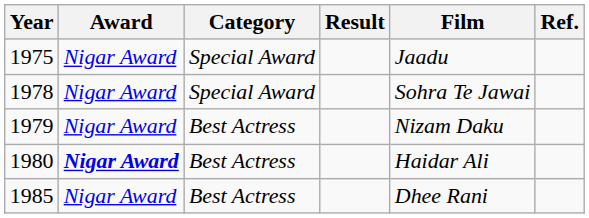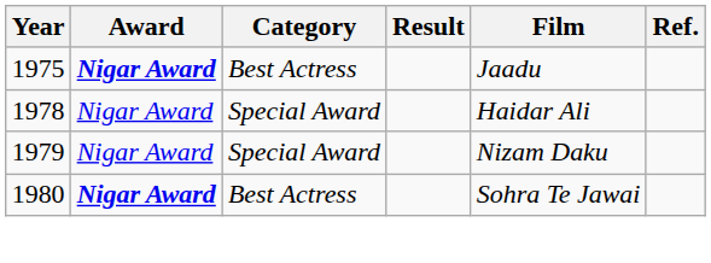 <table class="wikitable">
 <tr>
 <th>Year</th>
 <th>Award</th>
 <th>Category</th>
 <th>Result</th>
 <th>Film</th>
 <th>Ref.</th>
 </tr>
 <tr>
 <td>1975</td>
-<td><em><a href='#'>Nigar Award</a></em></td>
-<td><em>Special Award</em></td>
+<td><strong><em><a href='#'>Nigar Award</a></em></strong></td>
+<td><em>Best Actress</em></td>
 <td></td>
 <td><em>Jaadu</em></td>
 <td></td>
 </tr>
 <tr>
 <td>1978</td>
 <td><em><a href='#'>Nigar Award</a></em></td>
 <td><em>Special Award</em></td>
 <td></td>
-<td><em>Sohra Te Jawai</em></td>
+<td><em>Haidar Ali</em></td>
 <td></td>
 </tr>
 <tr>
 <td>1979</td>
 <td><em><a href='#'>Nigar Award</a></em></td>
-<td><em>Best Actress</em></td>
+<td><em>Special Award</em></td>
 <td></td>
 <td><em>Nizam Daku</em></td>
 <td></td>
 </tr>
 <tr>
 <td>1980</td>
 <td><strong><em><a href='#'>Nigar Award</a></em></strong></td>
 <td><em>Best Actress</em></td>
 <td></td>
-<td><em>Haidar Ali</em></td>
-<td></td>
-</tr>
-<tr>
-<td>1985</td>
-<td><em><a href='#'>Nigar Award</a></em></td>
-<td><em>Best Actress</em></td>
-<td></td>
-<td><em>Dhee Rani</em></td>
+<td><em>Sohra Te Jawai</em></td>
 <td></td>
 </tr>
 </table>
